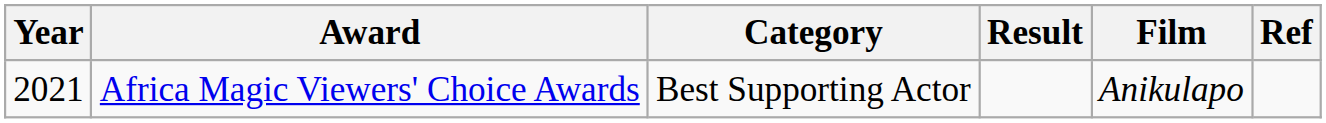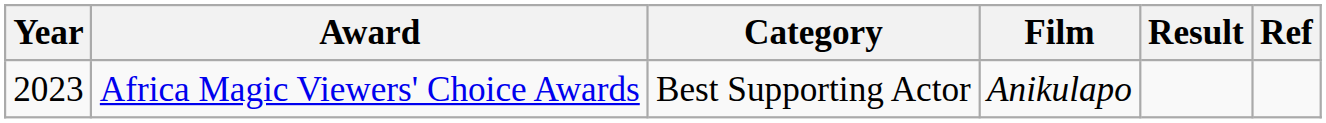 <table class="wikitable">
 <tr>
 <th>Year</th>
 <th>Award</th>
 <th>Category</th>
+<th>Film</th>
 <th>Result</th>
-<th>Film</th>
 <th>Ref</th>
 </tr>
 <tr>
-<td>2021</td>
+<td>2023</td>
 <td><a href='#'>Africa Magic Viewers' Choice Awards</a></td>
 <td>Best Supporting Actor</td>
+<td><em>Anikulapo</em></td>
 <td></td>
-<td><em>Anikulapo</em></td>
 <td></td>
 </tr>
 </table>
